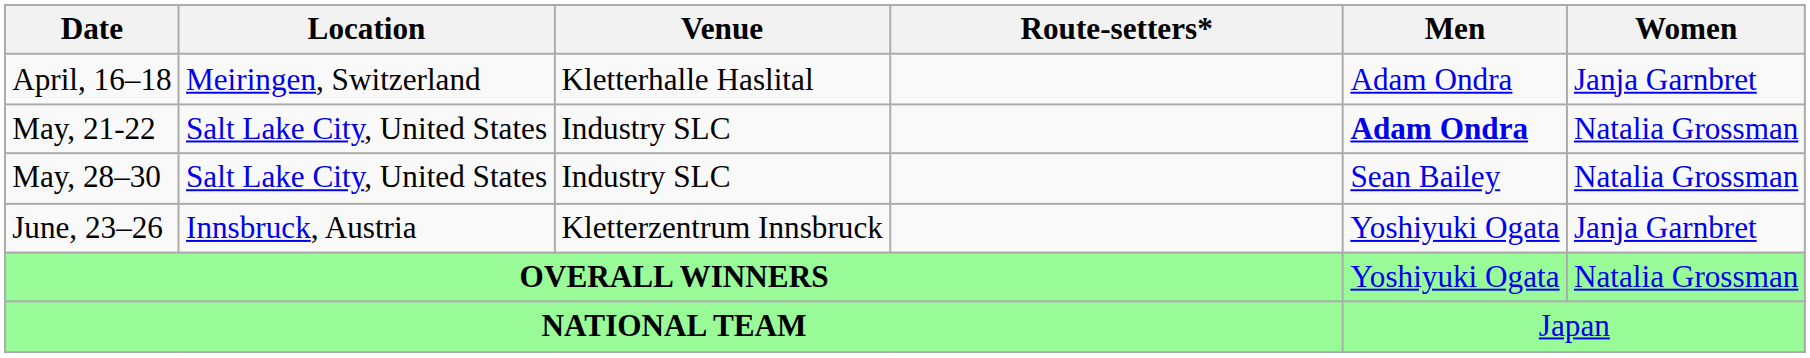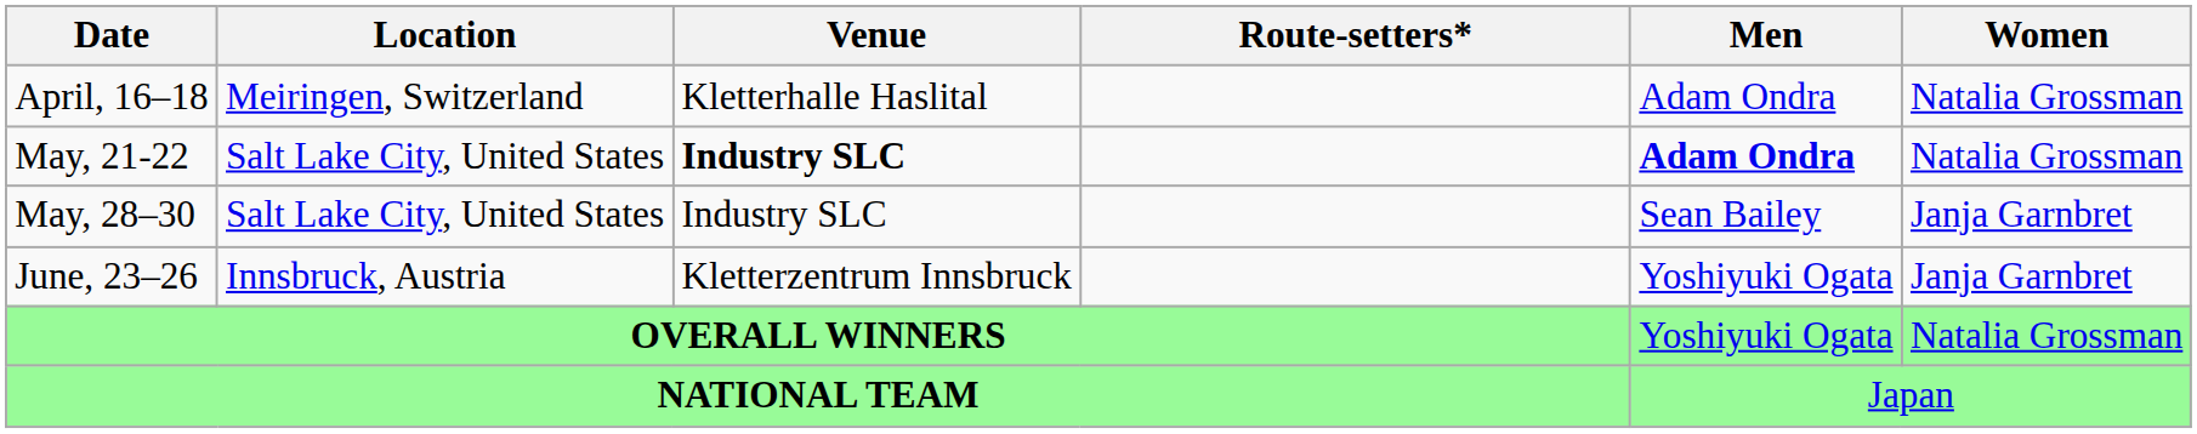 <table class="wikitable">
 <tr>
 <th>Date</th>
 <th>Location</th>
 <th>Venue</th>
 <th width=225>Route-setters*</th>
 <th>Men</th>
 <th>Women</th>
 </tr>
 <tr>
 <td>April, 16–18</td>
 <td> <a href='#'>Meiringen</a>, Switzerland</td>
 <td>Kletterhalle Haslital</td>
 <td></td>
 <td> <a href='#'>Adam Ondra</a></td>
-<td> <a href='#'>Janja Garnbret</a></td>
+<td> <a href='#'>Natalia Grossman</a></td>
 </tr>
 <tr>
 <td>May, 21-22</td>
 <td> <a href='#'>Salt Lake City</a>, United States</td>
-<td>Industry SLC</td>
+<td><strong>Industry SLC</strong></td>
 <td></td>
 <td><strong> <a href='#'>Adam Ondra</a></strong></td>
 <td> <a href='#'>Natalia Grossman</a></td>
 </tr>
 <tr>
 <td>May, 28–30</td>
 <td> <a href='#'>Salt Lake City</a>, United States</td>
 <td>Industry SLC</td>
 <td></td>
 <td> <a href='#'>Sean Bailey</a></td>
-<td> <a href='#'>Natalia Grossman</a></td>
+<td> <a href='#'>Janja Garnbret</a></td>
 </tr>
 <tr>
 <td>June, 23–26</td>
 <td> <a href='#'>Innsbruck</a>, Austria</td>
 <td>Kletterzentrum Innsbruck</td>
 <td></td>
 <td> <a href='#'>Yoshiyuki Ogata</a></td>
 <td> <a href='#'>Janja Garnbret</a></td>
 </tr>
 <tr style="background:#98FB98">
 <td colspan="4" align="center"><strong>OVERALL WINNERS</strong></td>
 <td> <a href='#'>Yoshiyuki Ogata</a></td>
 <td> <a href='#'>Natalia Grossman</a></td>
 </tr>
 <tr style="background:#98FB98">
 <td colspan="4" align="center"><strong>NATIONAL TEAM</strong></td>
 <td colspan="2" align="center"> <a href='#'>Japan</a></td>
 </tr>
 </table>
